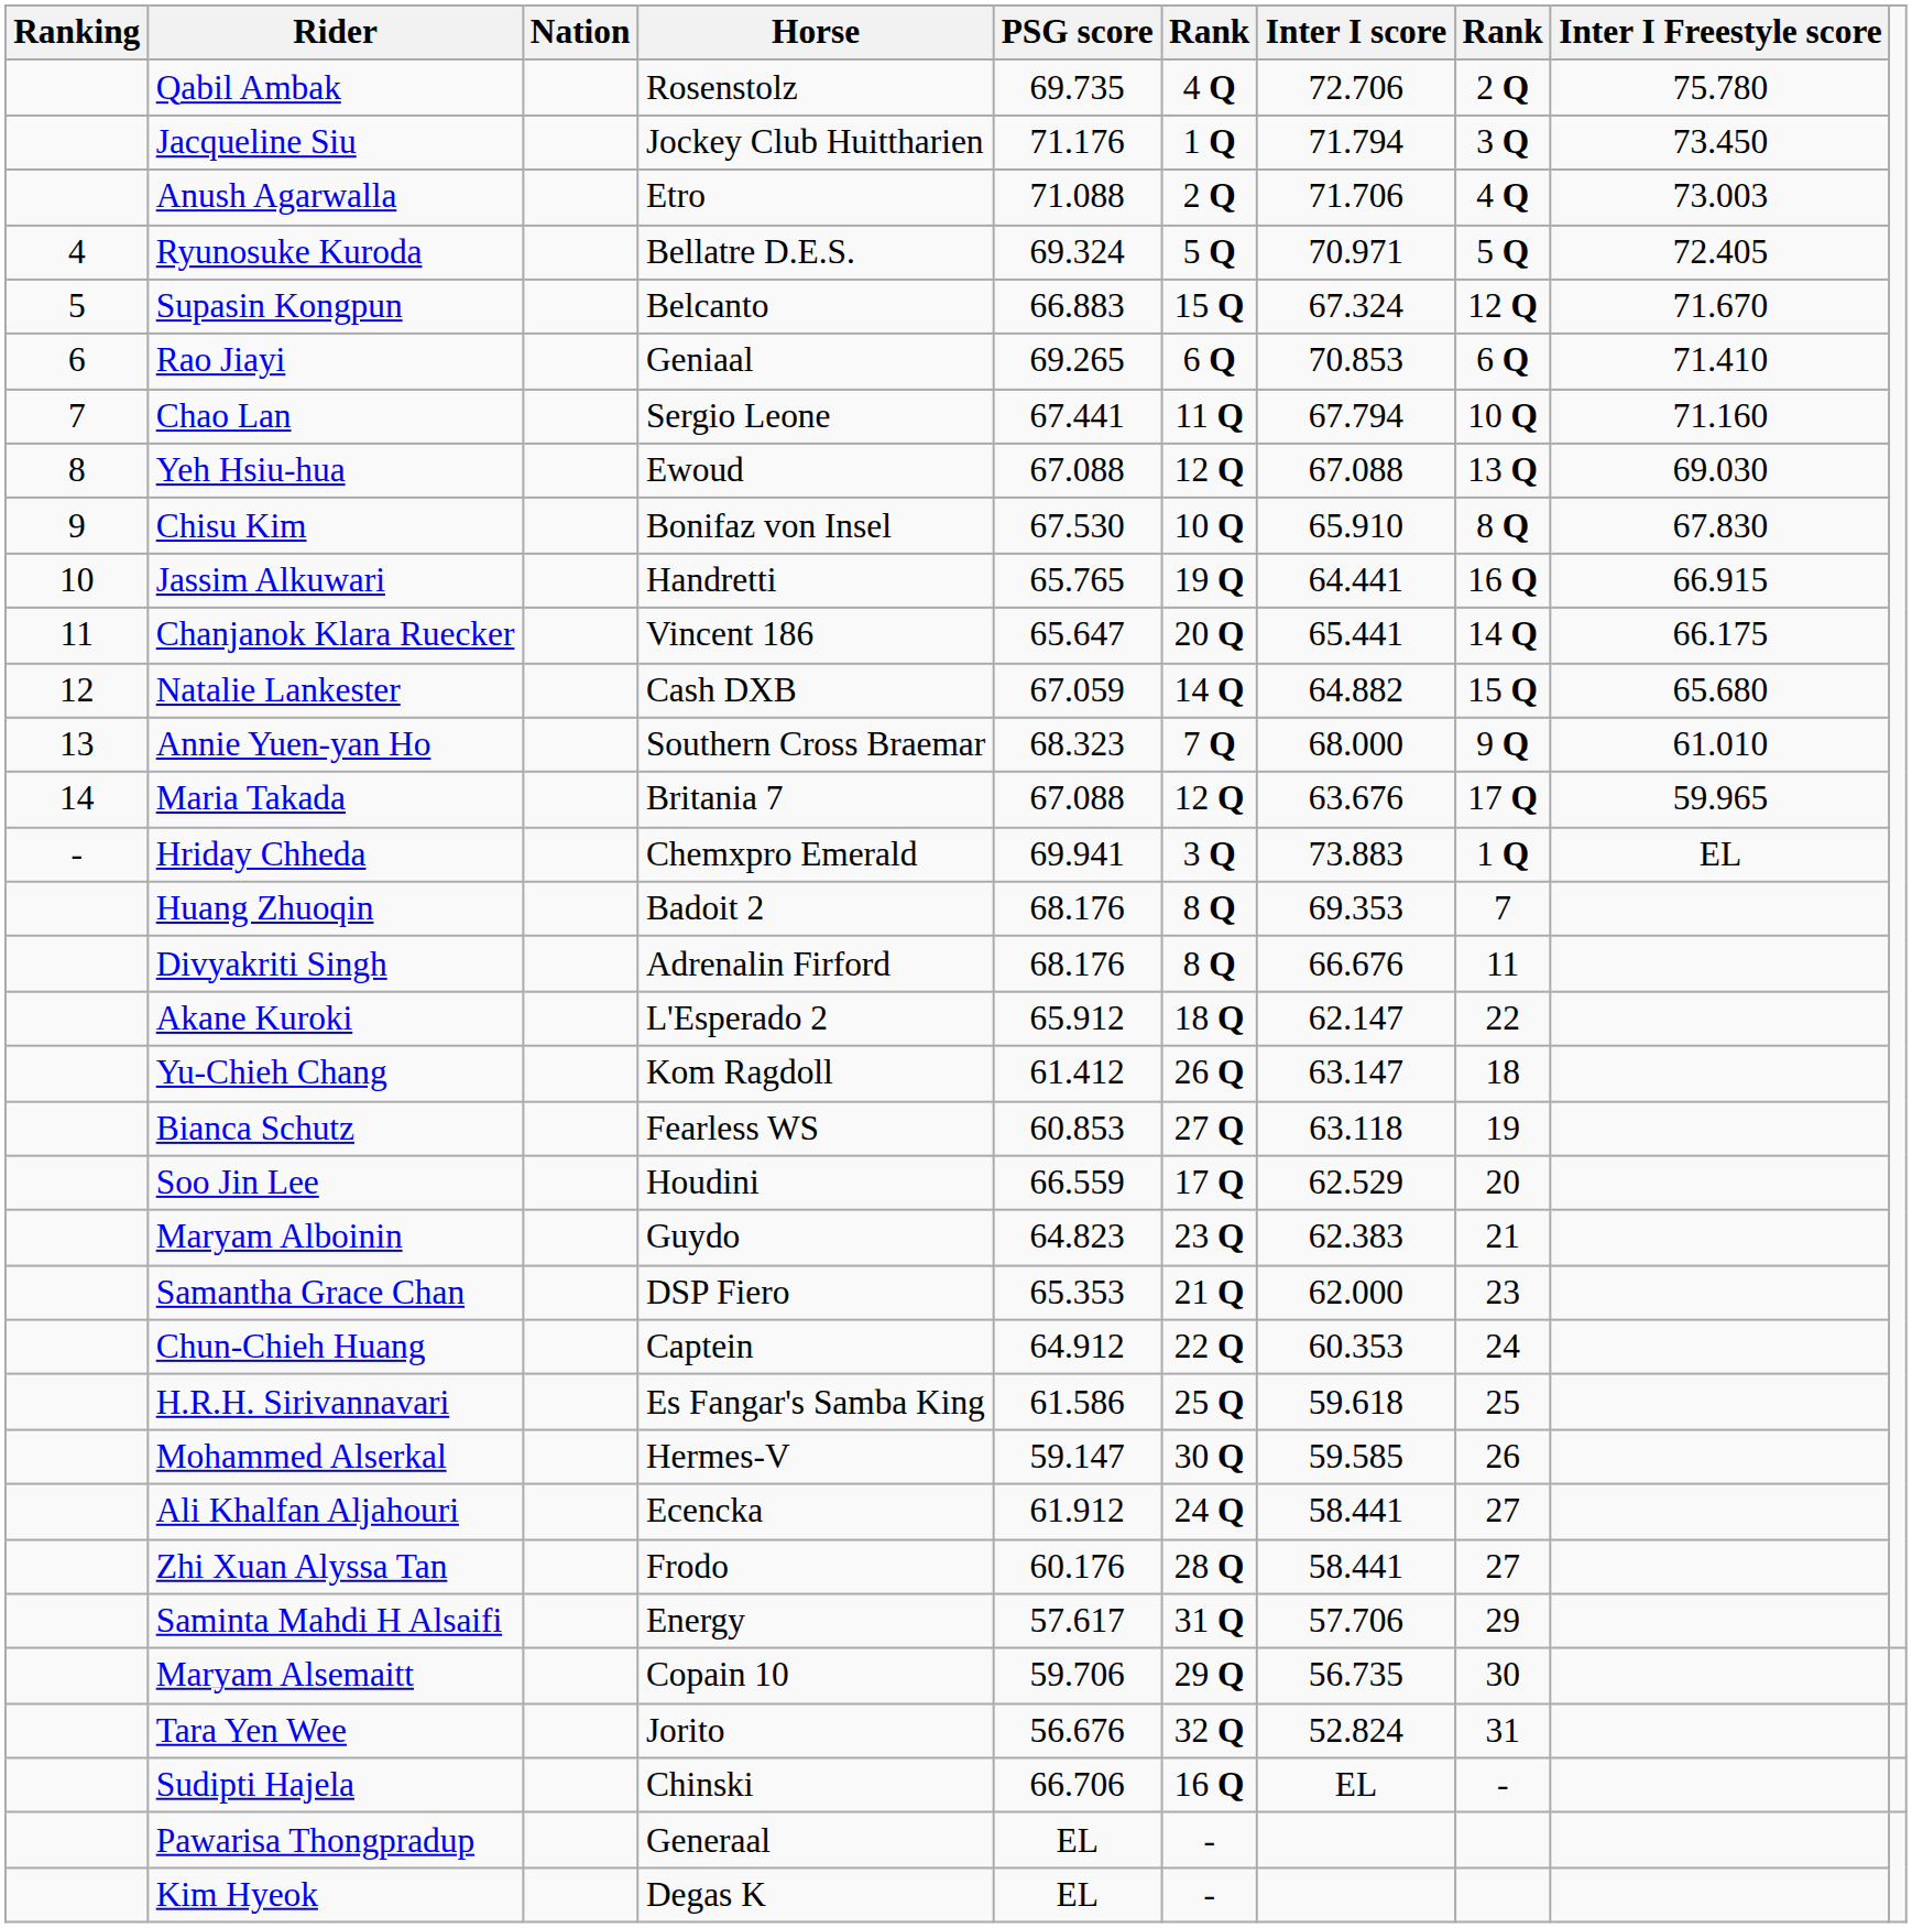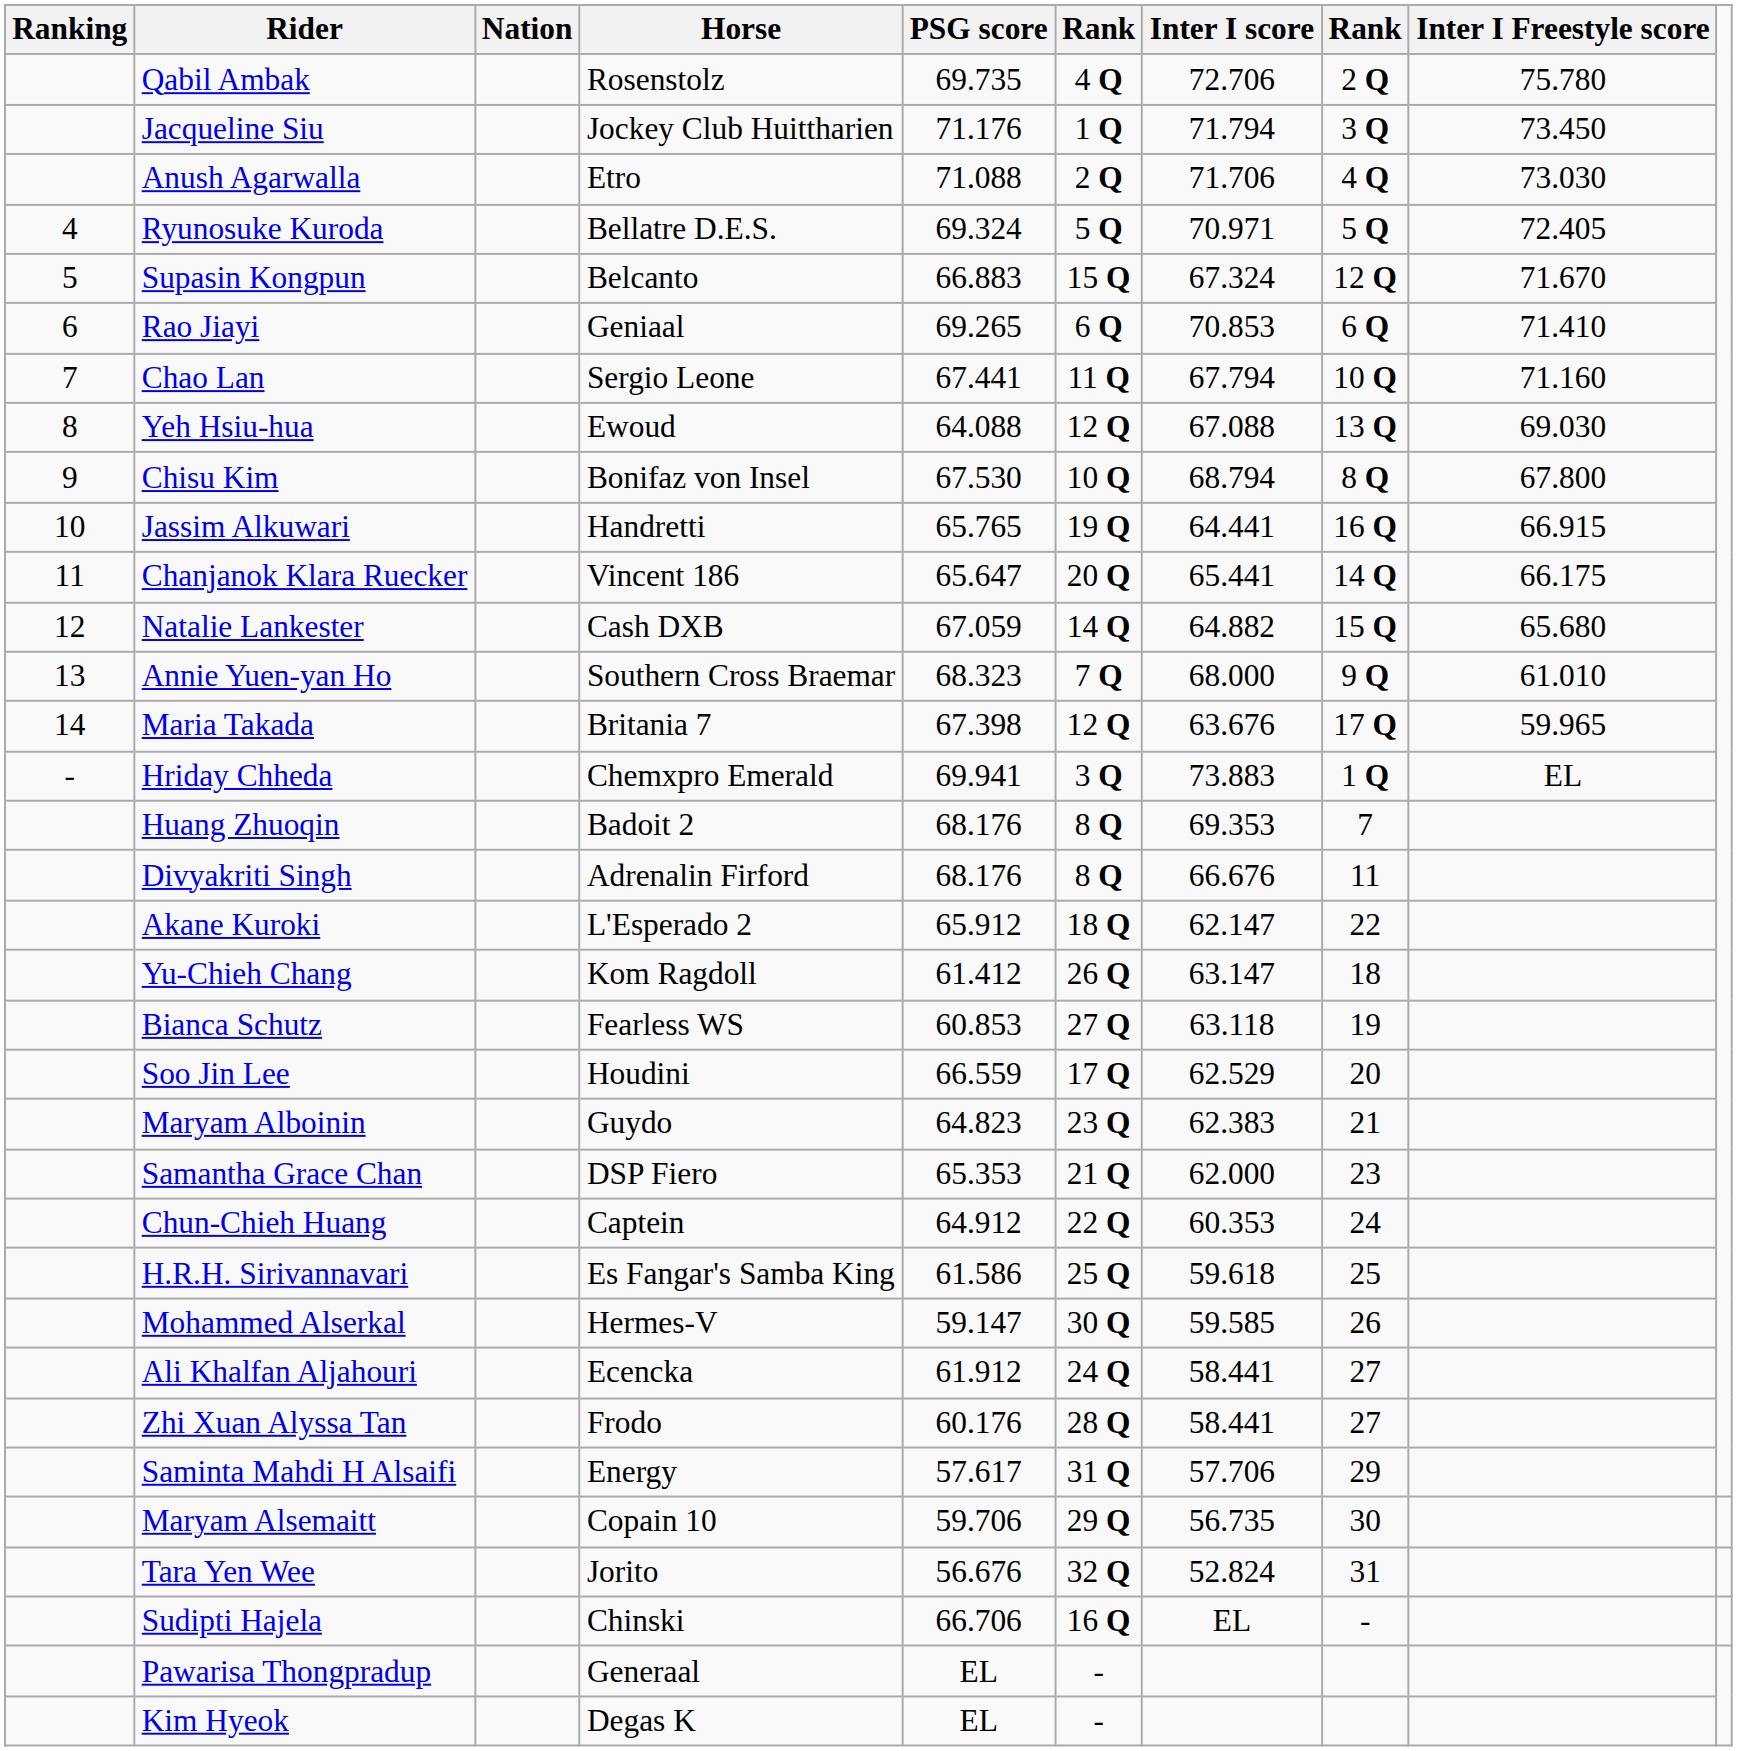 <table class="wikitable sortable" style="text-align:center">
 <tr>
 <th>Ranking</th>
 <th>Rider</th>
 <th>Nation</th>
 <th>Horse</th>
 <th>PSG score</th>
 <th>Rank</th>
 <th>Inter I score</th>
 <th>Rank</th>
 <th>Inter I Freestyle score</th>
 </tr>
 <tr>
 <td></td>
 <td align=left><a href='#'>Qabil Ambak</a></td>
 <td align=left></td>
 <td align=left>Rosenstolz</td>
 <td>69.735</td>
 <td>4 <strong>Q</strong></td>
 <td>72.706</td>
 <td>2 <strong>Q</strong></td>
 <td>75.780</td>
 </tr>
 <tr>
 <td></td>
 <td align=left><a href='#'>Jacqueline Siu</a></td>
 <td align=left></td>
 <td align=left>Jockey Club Huittharien</td>
 <td>71.176</td>
 <td>1 <strong>Q</strong></td>
 <td>71.794</td>
 <td>3 <strong>Q</strong></td>
 <td>73.450</td>
 </tr>
 <tr>
 <td></td>
 <td align=left><a href='#'>Anush Agarwalla</a></td>
 <td align=left></td>
 <td align=left>Etro</td>
 <td>71.088</td>
 <td>2 <strong>Q</strong></td>
 <td>71.706</td>
 <td>4 <strong>Q</strong></td>
-<td>73.003</td>
+<td>73.030</td>
 </tr>
 <tr>
 <td>4</td>
 <td align=left><a href='#'>Ryunosuke Kuroda</a></td>
 <td align=left></td>
 <td align=left>Bellatre D.E.S.</td>
 <td>69.324</td>
 <td>5 <strong>Q</strong></td>
 <td>70.971</td>
 <td>5 <strong>Q</strong></td>
 <td>72.405</td>
 </tr>
 <tr>
 <td>5</td>
 <td align=left><a href='#'>Supasin Kongpun</a></td>
 <td align=left></td>
 <td align=left>Belcanto</td>
 <td>66.883</td>
 <td>15 <strong>Q</strong></td>
 <td>67.324</td>
 <td>12 <strong>Q</strong></td>
 <td>71.670</td>
 </tr>
 <tr>
 <td>6</td>
 <td align=left><a href='#'>Rao Jiayi</a></td>
 <td align=left></td>
 <td align=left>Geniaal</td>
 <td>69.265</td>
 <td>6 <strong>Q</strong></td>
 <td>70.853</td>
 <td>6 <strong>Q</strong></td>
 <td>71.410</td>
 </tr>
 <tr>
 <td>7</td>
 <td align=left><a href='#'>Chao Lan</a></td>
 <td align=left></td>
 <td align=left>Sergio Leone</td>
 <td>67.441</td>
 <td>11 <strong>Q</strong></td>
 <td>67.794</td>
 <td>10 <strong>Q</strong></td>
 <td>71.160</td>
 </tr>
 <tr>
 <td>8</td>
 <td align=left><a href='#'>Yeh Hsiu-hua</a></td>
 <td align=left></td>
 <td align=left>Ewoud</td>
-<td>67.088</td>
+<td>64.088</td>
 <td>12 <strong>Q</strong></td>
 <td>67.088</td>
 <td>13 <strong>Q</strong></td>
 <td>69.030</td>
 </tr>
 <tr>
 <td>9</td>
 <td align=left><a href='#'>Chisu Kim</a></td>
 <td align=left></td>
 <td align=left>Bonifaz von Insel</td>
 <td>67.530</td>
 <td>10 <strong>Q</strong></td>
-<td>65.910</td>
+<td>68.794</td>
 <td>8 <strong>Q</strong></td>
-<td>67.830</td>
+<td>67.800</td>
 </tr>
 <tr>
 <td>10</td>
 <td align=left><a href='#'>Jassim Alkuwari</a></td>
 <td align=left></td>
 <td align=left>Handretti</td>
 <td>65.765</td>
 <td>19 <strong>Q</strong></td>
 <td>64.441</td>
 <td>16 <strong>Q</strong></td>
 <td>66.915</td>
 </tr>
 <tr>
 <td>11</td>
 <td align=left><a href='#'>Chanjanok Klara Ruecker</a></td>
 <td align=left></td>
 <td align=left>Vincent 186</td>
 <td>65.647</td>
 <td>20 <strong>Q</strong></td>
 <td>65.441</td>
 <td>14 <strong>Q</strong></td>
 <td>66.175</td>
 </tr>
 <tr>
 <td>12</td>
 <td align=left><a href='#'>Natalie Lankester</a></td>
 <td align=left></td>
 <td align=left>Cash DXB</td>
 <td>67.059</td>
 <td>14 <strong>Q</strong></td>
 <td>64.882</td>
 <td>15 <strong>Q</strong></td>
 <td>65.680</td>
 </tr>
 <tr>
 <td>13</td>
 <td align=left><a href='#'>Annie Yuen-yan Ho</a></td>
 <td align=left></td>
 <td align=left>Southern Cross Braemar</td>
 <td>68.323</td>
 <td>7 <strong>Q</strong></td>
 <td>68.000</td>
 <td>9 <strong>Q</strong></td>
 <td>61.010</td>
 </tr>
 <tr>
 <td>14</td>
 <td align=left><a href='#'>Maria Takada</a></td>
 <td align=left></td>
 <td align=left>Britania 7</td>
-<td>67.088</td>
+<td>67.398</td>
 <td>12 <strong>Q</strong></td>
 <td>63.676</td>
 <td>17 <strong>Q</strong></td>
 <td>59.965</td>
 </tr>
 <tr>
 <td>-</td>
 <td align=left><a href='#'>Hriday Chheda</a></td>
 <td align=left></td>
 <td align=left>Chemxpro Emerald</td>
 <td>69.941</td>
 <td>3 <strong>Q</strong></td>
 <td>73.883</td>
 <td>1 <strong>Q</strong></td>
 <td>EL</td>
 </tr>
 <tr>
 <td></td>
 <td align=left><a href='#'>Huang Zhuoqin</a></td>
 <td align=left></td>
 <td align=left>Badoit 2</td>
 <td>68.176</td>
 <td>8 <strong>Q</strong></td>
 <td>69.353</td>
 <td>7</td>
 <td></td>
 </tr>
 <tr>
 <td></td>
 <td align=left><a href='#'>Divyakriti Singh</a></td>
 <td align=left></td>
 <td align=left>Adrenalin Firford</td>
 <td>68.176</td>
 <td>8 <strong>Q</strong></td>
 <td>66.676</td>
 <td>11</td>
 <td></td>
 </tr>
 <tr>
 <td></td>
 <td align=left><a href='#'>Akane Kuroki</a></td>
 <td align=left></td>
 <td align=left>L'Esperado 2</td>
 <td>65.912</td>
 <td>18 <strong>Q</strong></td>
 <td>62.147</td>
 <td>22</td>
 <td></td>
 </tr>
 <tr>
 <td></td>
 <td align=left><a href='#'>Yu-Chieh Chang</a></td>
 <td align=left></td>
 <td align=left>Kom Ragdoll</td>
 <td>61.412</td>
 <td>26 <strong>Q</strong></td>
 <td>63.147</td>
 <td>18</td>
 <td></td>
 </tr>
 <tr>
 <td></td>
 <td align=left><a href='#'>Bianca Schutz</a></td>
 <td align=left></td>
 <td align=left>Fearless WS</td>
 <td>60.853</td>
 <td>27 <strong>Q</strong></td>
 <td>63.118</td>
 <td>19</td>
 <td></td>
 </tr>
 <tr>
 <td></td>
 <td align=left><a href='#'>Soo Jin Lee</a></td>
 <td align=left></td>
 <td align=left>Houdini</td>
 <td>66.559</td>
 <td>17 <strong>Q</strong></td>
 <td>62.529</td>
 <td>20</td>
 <td></td>
 </tr>
 <tr>
 <td></td>
 <td align=left><a href='#'>Maryam Alboinin</a></td>
 <td align=left></td>
 <td align=left>Guydo</td>
 <td>64.823</td>
 <td>23 <strong>Q</strong></td>
 <td>62.383</td>
 <td>21</td>
 <td></td>
 </tr>
 <tr>
 <td></td>
 <td align=left><a href='#'>Samantha Grace Chan</a></td>
 <td align=left></td>
 <td align=left>DSP Fiero</td>
 <td>65.353</td>
 <td>21 <strong>Q</strong></td>
 <td>62.000</td>
 <td>23</td>
 <td></td>
 </tr>
 <tr>
 <td></td>
 <td align=left><a href='#'>Chun-Chieh Huang</a></td>
 <td align=left></td>
 <td align=left>Captein</td>
 <td>64.912</td>
 <td>22 <strong>Q</strong></td>
 <td>60.353</td>
 <td>24</td>
 <td></td>
 </tr>
 <tr>
 <td></td>
 <td align=left><a href='#'>H.R.H. Sirivannavari</a></td>
 <td align=left></td>
 <td align=left>Es Fangar's Samba King</td>
 <td>61.586</td>
 <td>25 <strong>Q</strong></td>
 <td>59.618</td>
 <td>25</td>
 <td></td>
 </tr>
 <tr>
 <td></td>
 <td align=left><a href='#'>Mohammed Alserkal</a></td>
 <td align=left></td>
 <td align=left>Hermes-V</td>
 <td>59.147</td>
 <td>30 <strong>Q</strong></td>
 <td>59.585</td>
 <td>26</td>
 <td></td>
 </tr>
 <tr>
 <td></td>
 <td align=left><a href='#'>Ali Khalfan Aljahouri</a></td>
 <td align=left></td>
 <td align=left>Ecencka</td>
 <td>61.912</td>
 <td>24 <strong>Q</strong></td>
 <td>58.441</td>
 <td>27</td>
 <td></td>
 </tr>
 <tr>
 <td></td>
 <td align=left><a href='#'>Zhi Xuan Alyssa Tan</a></td>
 <td align=left></td>
 <td align=left>Frodo</td>
 <td>60.176</td>
 <td>28 <strong>Q</strong></td>
 <td>58.441</td>
 <td>27</td>
 <td></td>
 </tr>
 <tr>
 <td></td>
 <td align=left><a href='#'>Saminta Mahdi H Alsaifi</a></td>
 <td align=left></td>
 <td align=left>Energy</td>
 <td>57.617</td>
 <td>31 <strong>Q</strong></td>
 <td>57.706</td>
 <td>29</td>
 <td></td>
 </tr>
 <tr>
 <td></td>
 <td align=left><a href='#'>Maryam Alsemaitt</a></td>
 <td align=left></td>
 <td align=left>Copain 10</td>
 <td>59.706</td>
 <td>29 <strong>Q</strong></td>
 <td>56.735</td>
 <td>30</td>
 <td></td>
 <td></td>
 </tr>
 <tr>
 <td></td>
 <td align=left><a href='#'>Tara Yen Wee</a></td>
 <td align=left></td>
 <td align=left>Jorito</td>
 <td>56.676</td>
 <td>32 <strong>Q</strong></td>
 <td>52.824</td>
 <td>31</td>
 <td></td>
 <td></td>
 </tr>
 <tr>
 <td></td>
 <td align=left><a href='#'>Sudipti Hajela</a></td>
 <td align=left></td>
 <td align=left>Chinski</td>
 <td>66.706</td>
 <td>16 <strong>Q</strong></td>
 <td>EL</td>
 <td>-</td>
 <td></td>
 <td></td>
 </tr>
 <tr>
 <td></td>
 <td align=left><a href='#'>Pawarisa Thongpradup</a></td>
 <td align=left></td>
 <td align=left>Generaal</td>
 <td>EL</td>
 <td>-</td>
 <td></td>
 <td></td>
 <td></td>
 </tr>
 <tr>
 <td></td>
 <td align=left><a href='#'>Kim Hyeok</a></td>
 <td align=left></td>
 <td align=left>Degas K</td>
 <td>EL</td>
 <td>-</td>
 <td></td>
 <td></td>
 <td></td>
 </tr>
 </table>
